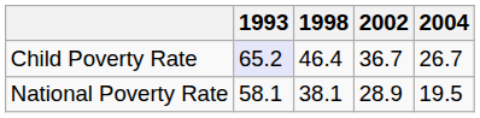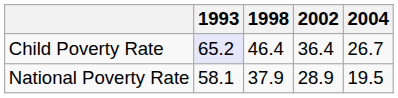 <table class="wikitable">
 <tr>
 <th></th>
 <th>1993</th>
 <th>1998</th>
 <th>2002</th>
 <th>2004</th>
 </tr>
 <tr>
 <td>Child Poverty Rate</td>
 <td style="background: lavender;">65.2</td>
 <td>46.4</td>
-<td>36.7</td>
+<td>36.4</td>
 <td>26.7</td>
 </tr>
 <tr>
 <td>National Poverty Rate</td>
 <td>58.1</td>
-<td>38.1</td>
+<td>37.9</td>
 <td>28.9</td>
 <td>19.5</td>
 </tr>
 </table>
